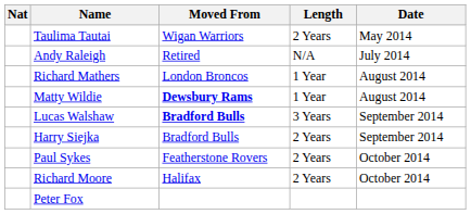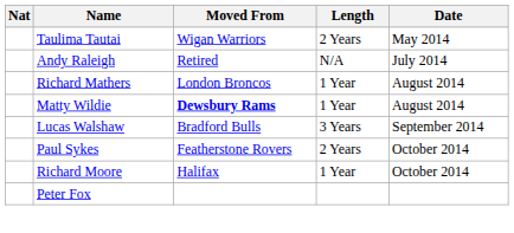 <table class="wikitable"  style="width:65%; text-align=center; background:white;">
 <tr style="background:#d0d0d0;">
 <th>Nat</th>
 <th width=30%>Name</th>
 <th width=30%>Moved From</th>
 <th width=15%>Length</th>
 <th width=30%>Date</th>
 </tr>
 <tr>
 <td></td>
 <td><a href='#'>Taulima Tautai</a></td>
 <td><a href='#'>Wigan Warriors</a></td>
 <td>2 Years</td>
 <td>May 2014</td>
 </tr>
 <tr>
 <td></td>
 <td><a href='#'>Andy Raleigh</a></td>
 <td><a href='#'>Retired</a></td>
 <td>N/A</td>
 <td>July 2014</td>
 </tr>
 <tr>
 <td></td>
 <td><a href='#'>Richard Mathers</a></td>
 <td><a href='#'>London Broncos</a></td>
 <td>1 Year</td>
 <td>August 2014</td>
 </tr>
 <tr>
 <td></td>
 <td><a href='#'>Matty Wildie</a></td>
 <td><strong><a href='#'>Dewsbury Rams</a></strong></td>
 <td>1 Year</td>
 <td>August 2014</td>
 </tr>
 <tr>
 <td></td>
 <td><a href='#'>Lucas Walshaw</a></td>
-<td><strong><a href='#'>Bradford Bulls</a></strong></td>
+<td><a href='#'>Bradford Bulls</a></td>
 <td>3 Years</td>
-<td>September 2014</td>
-</tr>
-<tr>
-<td></td>
-<td><a href='#'>Harry Siejka</a></td>
-<td><a href='#'>Bradford Bulls</a></td>
-<td>2 Years</td>
 <td>September 2014</td>
 </tr>
 <tr>
 <td></td>
 <td><a href='#'>Paul Sykes</a></td>
 <td><a href='#'>Featherstone Rovers</a></td>
 <td>2 Years</td>
 <td>October 2014</td>
 </tr>
 <tr>
 <td></td>
 <td><a href='#'>Richard Moore</a></td>
 <td><a href='#'>Halifax</a></td>
-<td>2 Years</td>
+<td>1 Year</td>
 <td>October 2014</td>
 </tr>
 <tr>
 <td></td>
 <td><a href='#'>Peter Fox</a></td>
 <td></td>
 <td></td>
 <td></td>
 </tr>
 </table>
